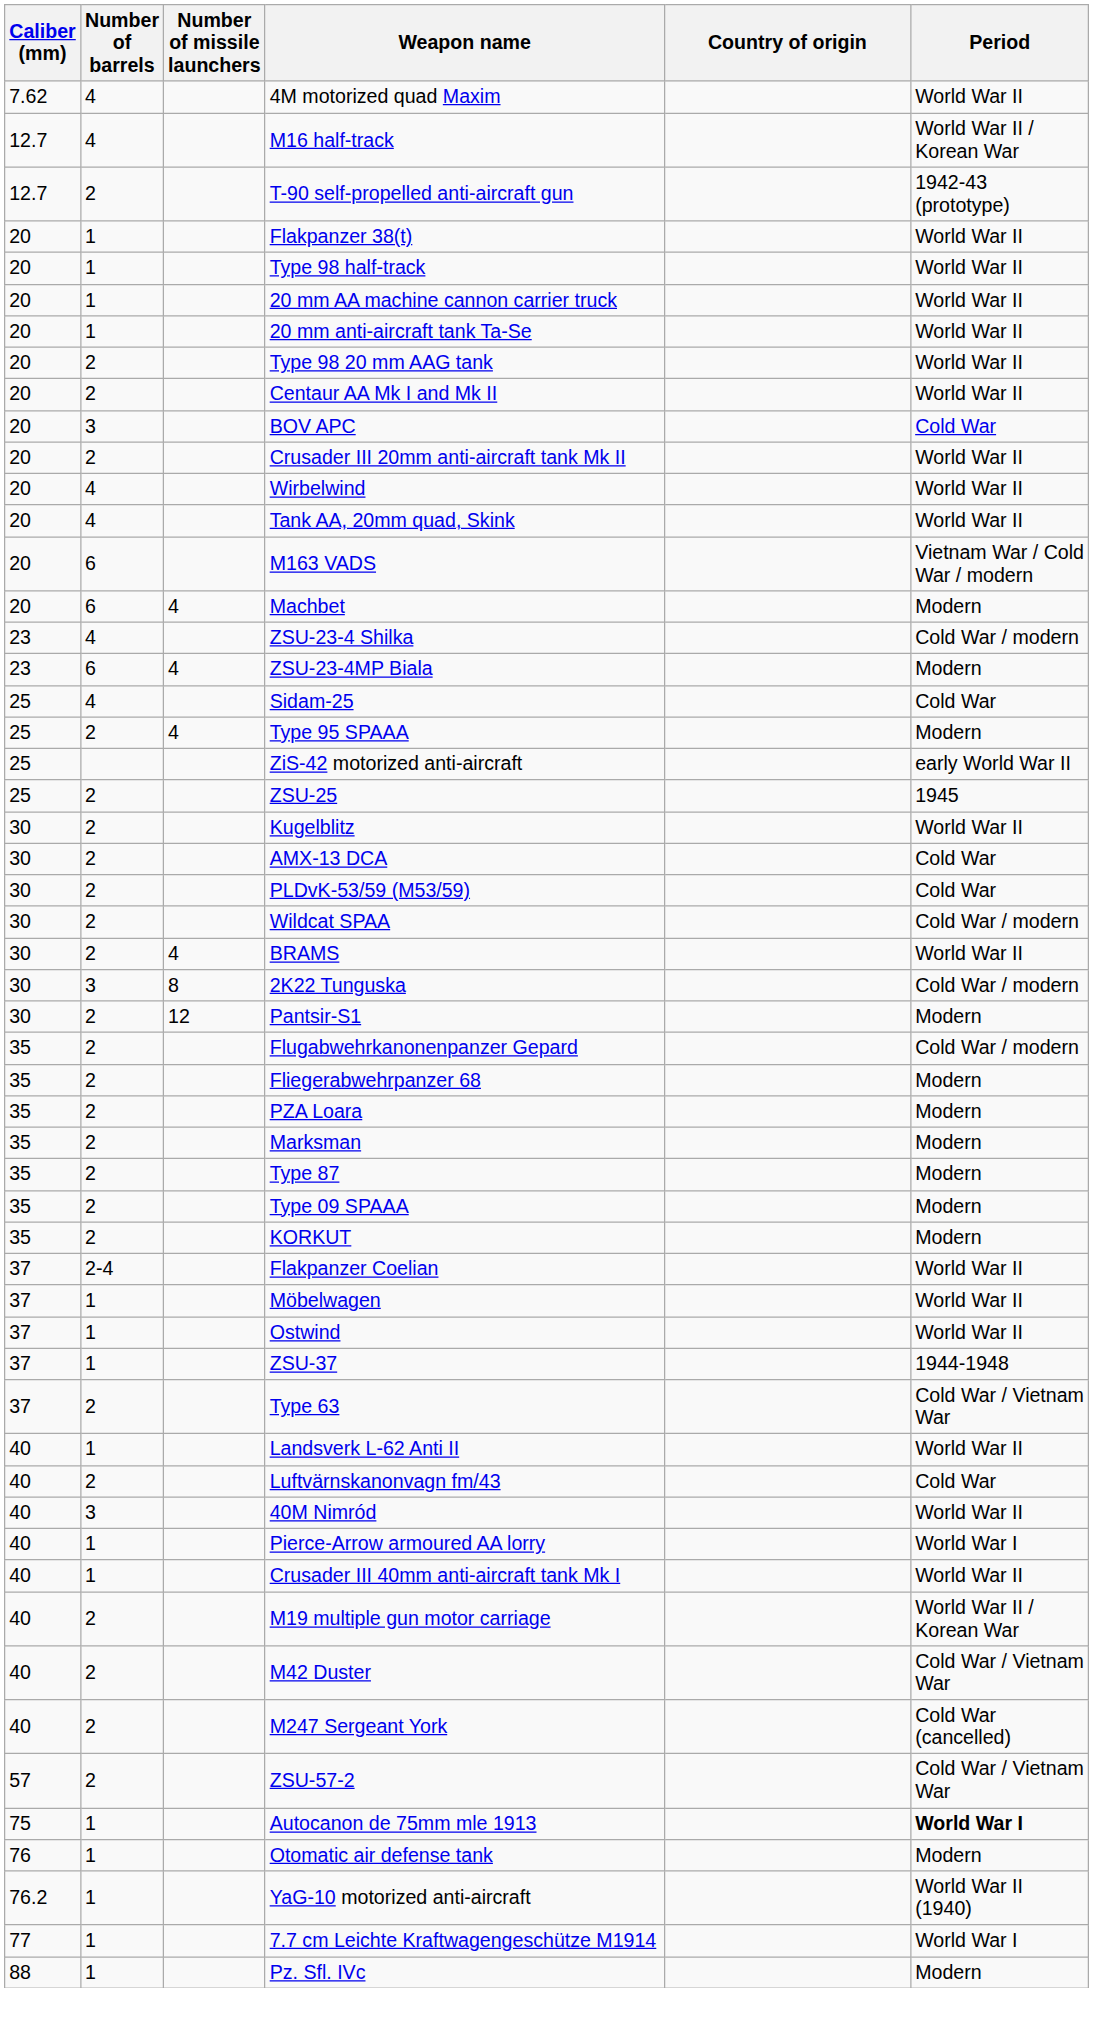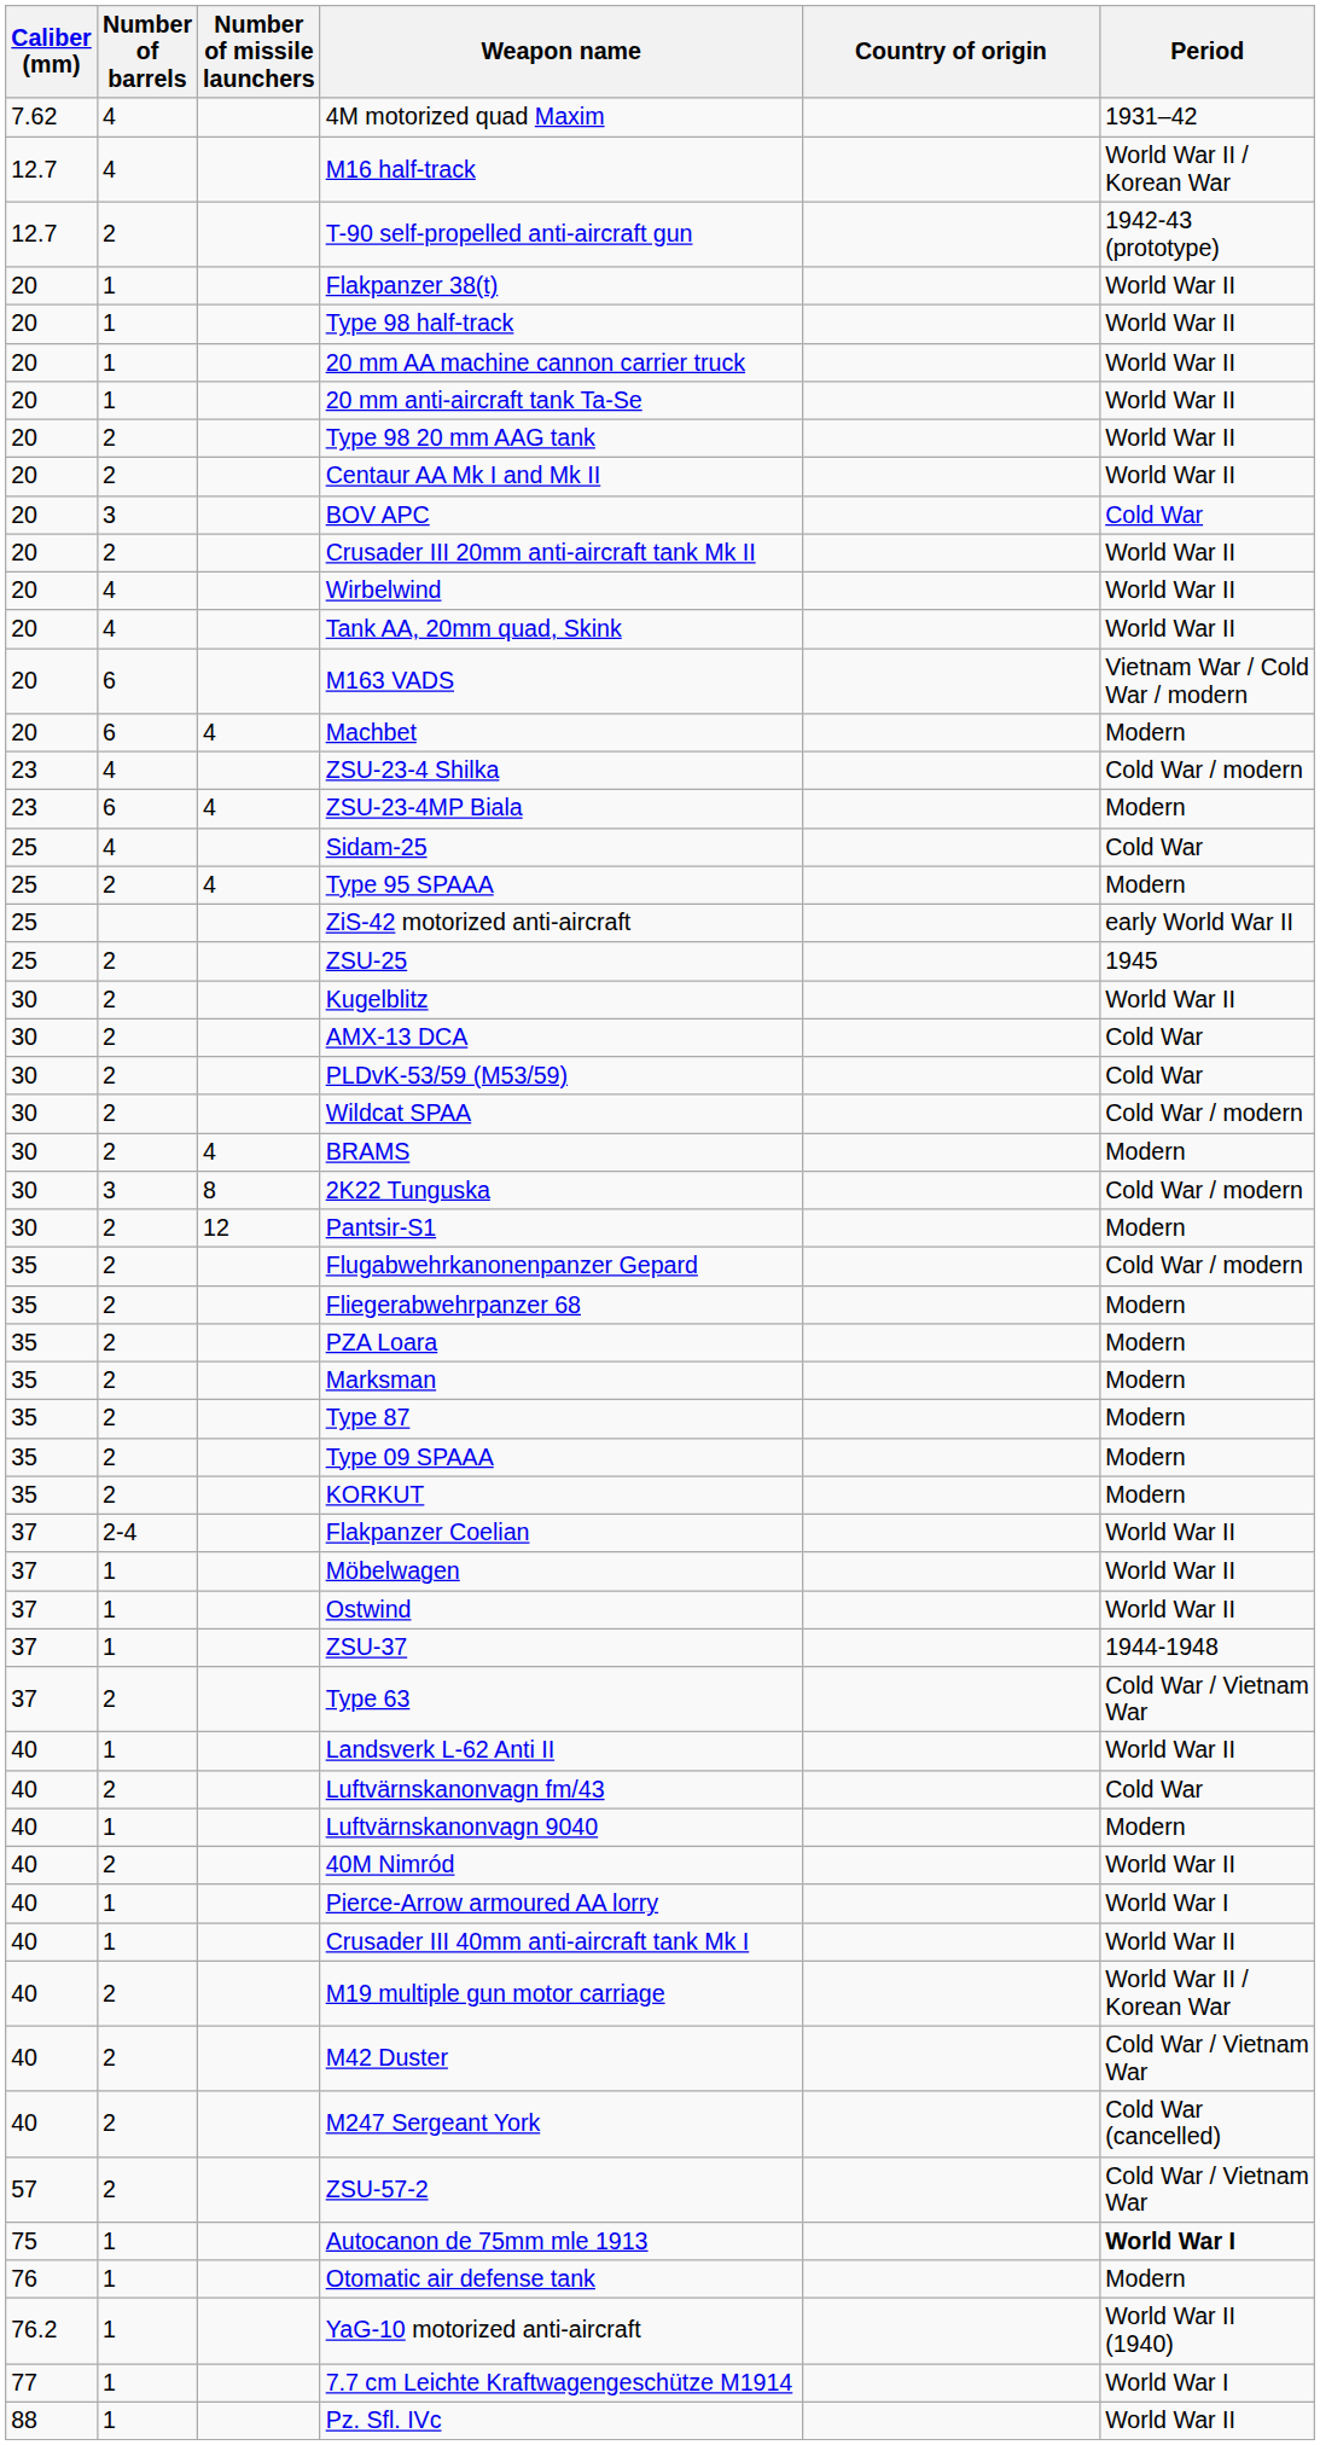 <table class="wikitable sortable" style="font-size:98%;">
 <tr>
 <th width="7%"><a href='#'>Caliber</a> (mm)</th>
 <th width="7%">Number of barrels</th>
 <th width="7%">Number of missile launchers</th>
 <th width="38%">Weapon name</th>
 <th width="24%">Country of origin</th>
 <th width="17%">Period</th>
 </tr>
 <tr>
 <td>7.62</td>
 <td>4</td>
 <td></td>
 <td>4M motorized quad <a href='#'>Maxim</a></td>
 <td></td>
-<td>World War II</td>
+<td>1931–42</td>
 </tr>
 <tr>
 <td>12.7</td>
 <td>4</td>
 <td></td>
 <td><a href='#'>M16 half-track</a></td>
 <td></td>
 <td>World War II / Korean War</td>
 </tr>
 <tr>
 <td>12.7</td>
 <td>2</td>
 <td></td>
 <td><a href='#'>T-90 self-propelled anti-aircraft gun</a></td>
 <td></td>
 <td>1942-43 (prototype)</td>
 </tr>
 <tr>
 <td>20</td>
 <td>1</td>
 <td></td>
 <td><a href='#'>Flakpanzer 38(t)</a></td>
 <td></td>
 <td>World War II</td>
 </tr>
 <tr>
 <td>20</td>
 <td>1</td>
 <td></td>
 <td><a href='#'>Type 98 half-track</a></td>
 <td></td>
 <td>World War II</td>
 </tr>
 <tr>
 <td>20</td>
 <td>1</td>
 <td></td>
 <td><a href='#'>20 mm AA machine cannon carrier truck</a></td>
 <td></td>
 <td>World War II</td>
 </tr>
 <tr>
 <td>20</td>
 <td>1</td>
 <td></td>
 <td><a href='#'>20 mm anti-aircraft tank Ta-Se</a></td>
 <td></td>
 <td>World War II</td>
 </tr>
 <tr>
 <td>20</td>
 <td>2</td>
 <td></td>
 <td><a href='#'>Type 98 20 mm AAG tank</a></td>
 <td></td>
 <td>World War II</td>
 </tr>
 <tr>
 <td>20</td>
 <td>2</td>
 <td></td>
 <td><a href='#'>Centaur AA Mk I and Mk II</a></td>
 <td></td>
 <td>World War II</td>
 </tr>
 <tr>
 <td>20</td>
 <td>3</td>
 <td></td>
 <td><a href='#'>BOV APC</a></td>
 <td></td>
 <td><a href='#'>Cold War</a></td>
 </tr>
 <tr>
 <td>20</td>
 <td>2</td>
 <td></td>
 <td><a href='#'>Crusader III 20mm anti-aircraft tank Mk II</a></td>
 <td></td>
 <td>World War II</td>
 </tr>
 <tr>
 <td>20</td>
 <td>4</td>
 <td></td>
 <td><a href='#'>Wirbelwind</a></td>
 <td></td>
 <td>World War II</td>
 </tr>
 <tr>
 <td>20</td>
 <td>4</td>
 <td></td>
 <td><a href='#'>Tank AA, 20mm quad, Skink</a></td>
 <td></td>
 <td>World War II</td>
 </tr>
 <tr>
 <td>20</td>
 <td>6</td>
 <td></td>
 <td><a href='#'>M163 VADS</a></td>
 <td></td>
 <td>Vietnam War / Cold War / modern</td>
 </tr>
 <tr>
 <td>20</td>
 <td>6</td>
 <td>4</td>
 <td><a href='#'>Machbet</a></td>
 <td></td>
 <td>Modern</td>
 </tr>
 <tr>
 <td>23</td>
 <td>4</td>
 <td></td>
 <td><a href='#'>ZSU-23-4 Shilka</a></td>
 <td></td>
 <td>Cold War / modern</td>
 </tr>
 <tr>
 <td>23</td>
 <td>6</td>
 <td>4</td>
 <td><a href='#'>ZSU-23-4MP Biala</a></td>
 <td></td>
 <td>Modern</td>
 </tr>
 <tr>
 <td>25</td>
 <td>4</td>
 <td></td>
 <td><a href='#'>Sidam-25</a></td>
 <td></td>
 <td>Cold War</td>
 </tr>
 <tr>
 <td>25</td>
 <td>2</td>
 <td>4</td>
 <td><a href='#'>Type 95 SPAAA</a></td>
 <td></td>
 <td>Modern</td>
 </tr>
 <tr>
 <td>25</td>
 <td></td>
 <td></td>
 <td><a href='#'>ZiS-42</a> motorized anti-aircraft</td>
 <td></td>
 <td>early World War II</td>
 </tr>
 <tr>
 <td>25</td>
 <td>2</td>
 <td></td>
 <td><a href='#'>ZSU-25</a></td>
 <td></td>
 <td>1945</td>
 </tr>
 <tr>
 <td>30</td>
 <td>2</td>
 <td></td>
 <td><a href='#'>Kugelblitz</a></td>
 <td></td>
 <td>World War II</td>
 </tr>
 <tr>
 <td>30</td>
 <td>2</td>
 <td></td>
 <td><a href='#'>AMX-13 DCA</a></td>
 <td></td>
 <td>Cold War</td>
 </tr>
 <tr>
 <td>30</td>
 <td>2</td>
 <td></td>
 <td><a href='#'>PLDvK-53/59 (M53/59)</a></td>
 <td></td>
 <td>Cold War</td>
 </tr>
 <tr>
 <td>30</td>
 <td>2</td>
 <td></td>
 <td><a href='#'>Wildcat SPAA</a></td>
 <td></td>
 <td>Cold War / modern</td>
 </tr>
 <tr>
 <td>30</td>
 <td>2</td>
 <td>4</td>
 <td><a href='#'>BRAMS</a></td>
 <td></td>
-<td>World War II</td>
+<td>Modern</td>
 </tr>
 <tr>
 <td>30</td>
 <td>3</td>
 <td>8</td>
 <td><a href='#'>2K22 Tunguska</a></td>
 <td></td>
 <td>Cold War / modern</td>
 </tr>
 <tr>
 <td>30</td>
 <td>2</td>
 <td>12</td>
 <td><a href='#'>Pantsir-S1</a></td>
 <td></td>
 <td>Modern</td>
 </tr>
 <tr>
 <td>35</td>
 <td>2</td>
 <td></td>
 <td><a href='#'>Flugabwehrkanonenpanzer Gepard</a></td>
 <td></td>
 <td>Cold War / modern</td>
 </tr>
 <tr>
 <td>35</td>
 <td>2</td>
 <td></td>
 <td><a href='#'>Fliegerabwehrpanzer 68</a></td>
 <td></td>
 <td>Modern</td>
 </tr>
 <tr>
 <td>35</td>
 <td>2</td>
 <td></td>
 <td><a href='#'>PZA Loara</a></td>
 <td></td>
 <td>Modern</td>
 </tr>
 <tr>
 <td>35</td>
 <td>2</td>
 <td></td>
 <td><a href='#'>Marksman</a></td>
 <td></td>
 <td>Modern</td>
 </tr>
 <tr>
 <td>35</td>
 <td>2</td>
 <td></td>
 <td><a href='#'>Type 87</a></td>
 <td></td>
 <td>Modern</td>
 </tr>
 <tr>
 <td>35</td>
 <td>2</td>
 <td></td>
 <td><a href='#'>Type 09 SPAAA</a></td>
 <td></td>
 <td>Modern</td>
 </tr>
 <tr>
 <td>35</td>
 <td>2</td>
 <td></td>
 <td><a href='#'>KORKUT</a></td>
 <td></td>
 <td>Modern</td>
 </tr>
 <tr>
 <td>37</td>
 <td>2-4</td>
 <td></td>
 <td><a href='#'>Flakpanzer Coelian</a></td>
 <td></td>
 <td>World War II</td>
 </tr>
 <tr>
 <td>37</td>
 <td>1</td>
 <td></td>
 <td><a href='#'>Möbelwagen</a></td>
 <td></td>
 <td>World War II</td>
 </tr>
 <tr>
 <td>37</td>
 <td>1</td>
 <td></td>
 <td><a href='#'>Ostwind</a></td>
 <td></td>
 <td>World War II</td>
 </tr>
 <tr>
 <td>37</td>
 <td>1</td>
 <td></td>
 <td><a href='#'>ZSU-37</a></td>
 <td></td>
 <td>1944-1948</td>
 </tr>
 <tr>
 <td>37</td>
 <td>2</td>
 <td></td>
 <td><a href='#'>Type 63</a></td>
 <td></td>
 <td>Cold War / Vietnam War</td>
 </tr>
 <tr>
 <td>40</td>
 <td>1</td>
 <td></td>
 <td><a href='#'>Landsverk L-62 Anti II</a></td>
 <td></td>
 <td>World War II</td>
 </tr>
 <tr>
 <td>40</td>
 <td>2</td>
 <td></td>
 <td><a href='#'>Luftvärnskanonvagn fm/43</a></td>
 <td></td>
 <td>Cold War</td>
 </tr>
 <tr>
 <td>40</td>
-<td>3</td>
+<td>1</td>
+<td></td>
+<td><a href='#'>Luftvärnskanonvagn 9040</a></td>
+<td></td>
+<td>Modern</td>
+</tr>
+<tr>
+<td>40</td>
+<td>2</td>
 <td></td>
 <td><a href='#'>40M Nimród</a></td>
 <td></td>
 <td>World War II</td>
 </tr>
 <tr>
 <td>40</td>
 <td>1</td>
 <td></td>
 <td><a href='#'>Pierce-Arrow armoured AA lorry</a></td>
 <td></td>
 <td>World War I</td>
 </tr>
 <tr>
 <td>40</td>
 <td>1</td>
 <td></td>
 <td><a href='#'>Crusader III 40mm anti-aircraft tank Mk I</a></td>
 <td></td>
 <td>World War II</td>
 </tr>
 <tr>
 <td>40</td>
 <td>2</td>
 <td></td>
 <td><a href='#'>M19 multiple gun motor carriage</a></td>
 <td></td>
 <td>World War II / Korean War</td>
 </tr>
 <tr>
 <td>40</td>
 <td>2</td>
 <td></td>
 <td><a href='#'>M42 Duster</a></td>
 <td></td>
 <td>Cold War / Vietnam War</td>
 </tr>
 <tr>
 <td>40</td>
 <td>2</td>
 <td></td>
 <td><a href='#'>M247 Sergeant York</a></td>
 <td></td>
 <td>Cold War (cancelled)</td>
 </tr>
 <tr>
 <td>57</td>
 <td>2</td>
 <td></td>
 <td><a href='#'>ZSU-57-2</a></td>
 <td></td>
 <td>Cold War / Vietnam War</td>
 </tr>
 <tr>
 <td>75</td>
 <td>1</td>
 <td></td>
 <td><a href='#'>Autocanon de 75mm mle 1913</a></td>
 <td></td>
 <td><strong>World War I</strong></td>
 </tr>
 <tr>
 <td>76</td>
 <td>1</td>
 <td></td>
 <td><a href='#'>Otomatic air defense tank</a></td>
 <td></td>
 <td>Modern</td>
 </tr>
 <tr>
 <td>76.2</td>
 <td>1</td>
 <td></td>
 <td><a href='#'>YaG-10</a> motorized anti-aircraft</td>
 <td></td>
 <td>World War II (1940)</td>
 </tr>
 <tr>
 <td>77</td>
 <td>1</td>
 <td></td>
 <td><a href='#'>7.7 cm Leichte Kraftwagengeschütze M1914</a></td>
 <td></td>
 <td>World War I</td>
 </tr>
 <tr>
 <td>88</td>
 <td>1</td>
 <td></td>
 <td><a href='#'>Pz. Sfl. IVc</a></td>
 <td></td>
-<td>Modern</td>
+<td>World War II</td>
 </tr>
 <tr>
 </tr>
 </table>
